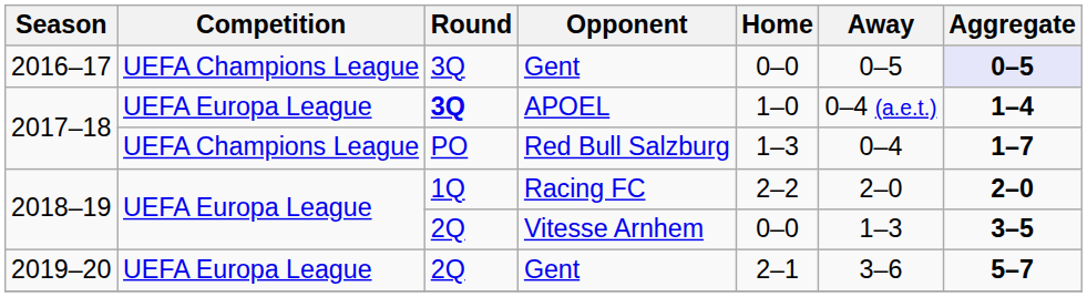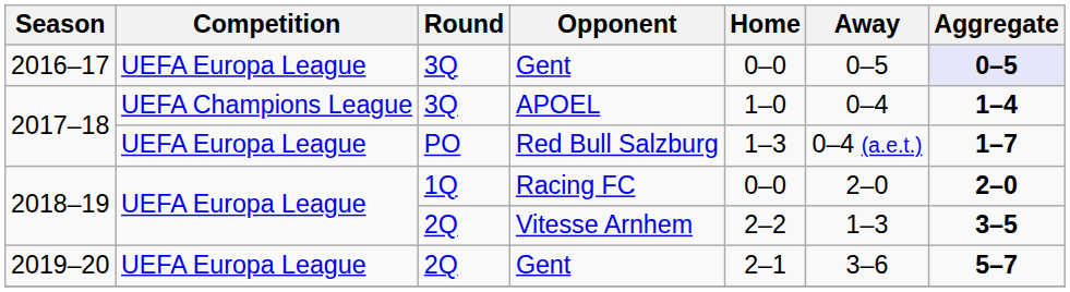 <table class="wikitable">
 <tr>
 <th>Season</th>
 <th>Competition</th>
 <th>Round</th>
 <th>Opponent</th>
 <th>Home</th>
 <th>Away</th>
 <th>Aggregate</th>
 </tr>
 <tr>
 <td>2016–17</td>
-<td><a href='#'>UEFA Champions League</a></td>
+<td><a href='#'>UEFA Europa League</a></td>
 <td><a href='#'>3Q</a></td>
 <td> <a href='#'>Gent</a></td>
 <td style="text-align:center;">0–0</td>
 <td style="text-align:center;">0–5</td>
 <td style="background: lavender; text-align:center;"><strong>0–5</strong></td>
 </tr>
 <tr>
 <td rowspan="2">2017–18</td>
-<td><a href='#'>UEFA Europa League</a></td>
-<td><strong><a href='#'>3Q</a></strong></td>
+<td><a href='#'>UEFA Champions League</a></td>
+<td><a href='#'>3Q</a></td>
 <td> <a href='#'>APOEL</a></td>
 <td style="text-align:center;">1–0</td>
-<td style="text-align:center;">0–4 <small><a href='#'>(a.e.t.)</a></small></td>
+<td style="text-align:center;">0–4</td>
 <td style="text-align:center;"><strong>1–4</strong></td>
 </tr>
 <tr>
-<td><a href='#'>UEFA Champions League</a></td>
+<td><a href='#'>UEFA Europa League</a></td>
 <td><a href='#'>PO</a></td>
 <td> <a href='#'>Red Bull Salzburg</a></td>
 <td style="text-align:center;">1–3</td>
-<td style="text-align:center;">0–4</td>
+<td style="text-align:center;">0–4 <small><a href='#'>(a.e.t.)</a></small></td>
 <td style="text-align:center;"><strong>1–7</strong></td>
 </tr>
 <tr>
 <td rowspan="2">2018–19</td>
 <td rowspan="2"><a href='#'>UEFA Europa League</a></td>
 <td><a href='#'>1Q</a></td>
 <td> <a href='#'>Racing FC</a></td>
-<td style="text-align:center;">2–2</td>
+<td style="text-align:center;">0–0</td>
 <td style="text-align:center;">2–0</td>
 <td style="text-align:center;"><strong>2–0</strong></td>
 </tr>
 <tr>
 <td><a href='#'>2Q</a></td>
 <td> <a href='#'>Vitesse Arnhem</a></td>
-<td style="text-align:center;">0–0</td>
+<td style="text-align:center;">2–2</td>
 <td style="text-align:center;">1–3</td>
 <td style="text-align:center;"><strong>3–5</strong></td>
 </tr>
 <tr>
 <td>2019–20</td>
 <td><a href='#'>UEFA Europa League</a></td>
 <td><a href='#'>2Q</a></td>
 <td> <a href='#'>Gent</a></td>
 <td style="text-align:center;">2–1</td>
 <td style="text-align:center;">3–6</td>
 <td style="text-align:center;"><strong>5–7</strong></td>
 </tr>
 <tr>
 </tr>
 </table>
